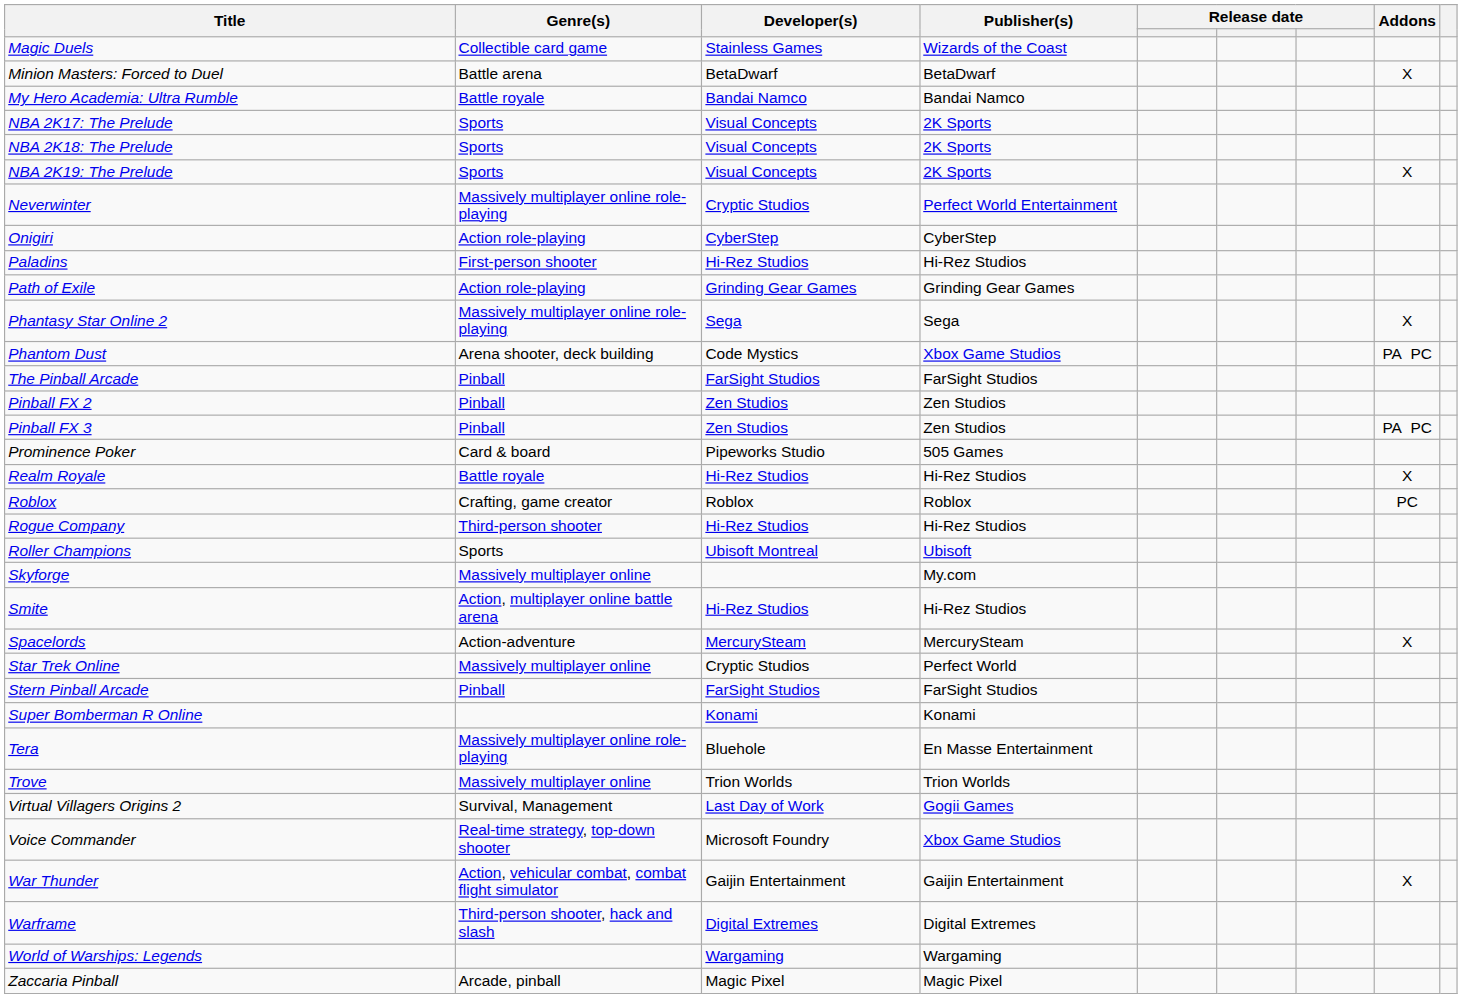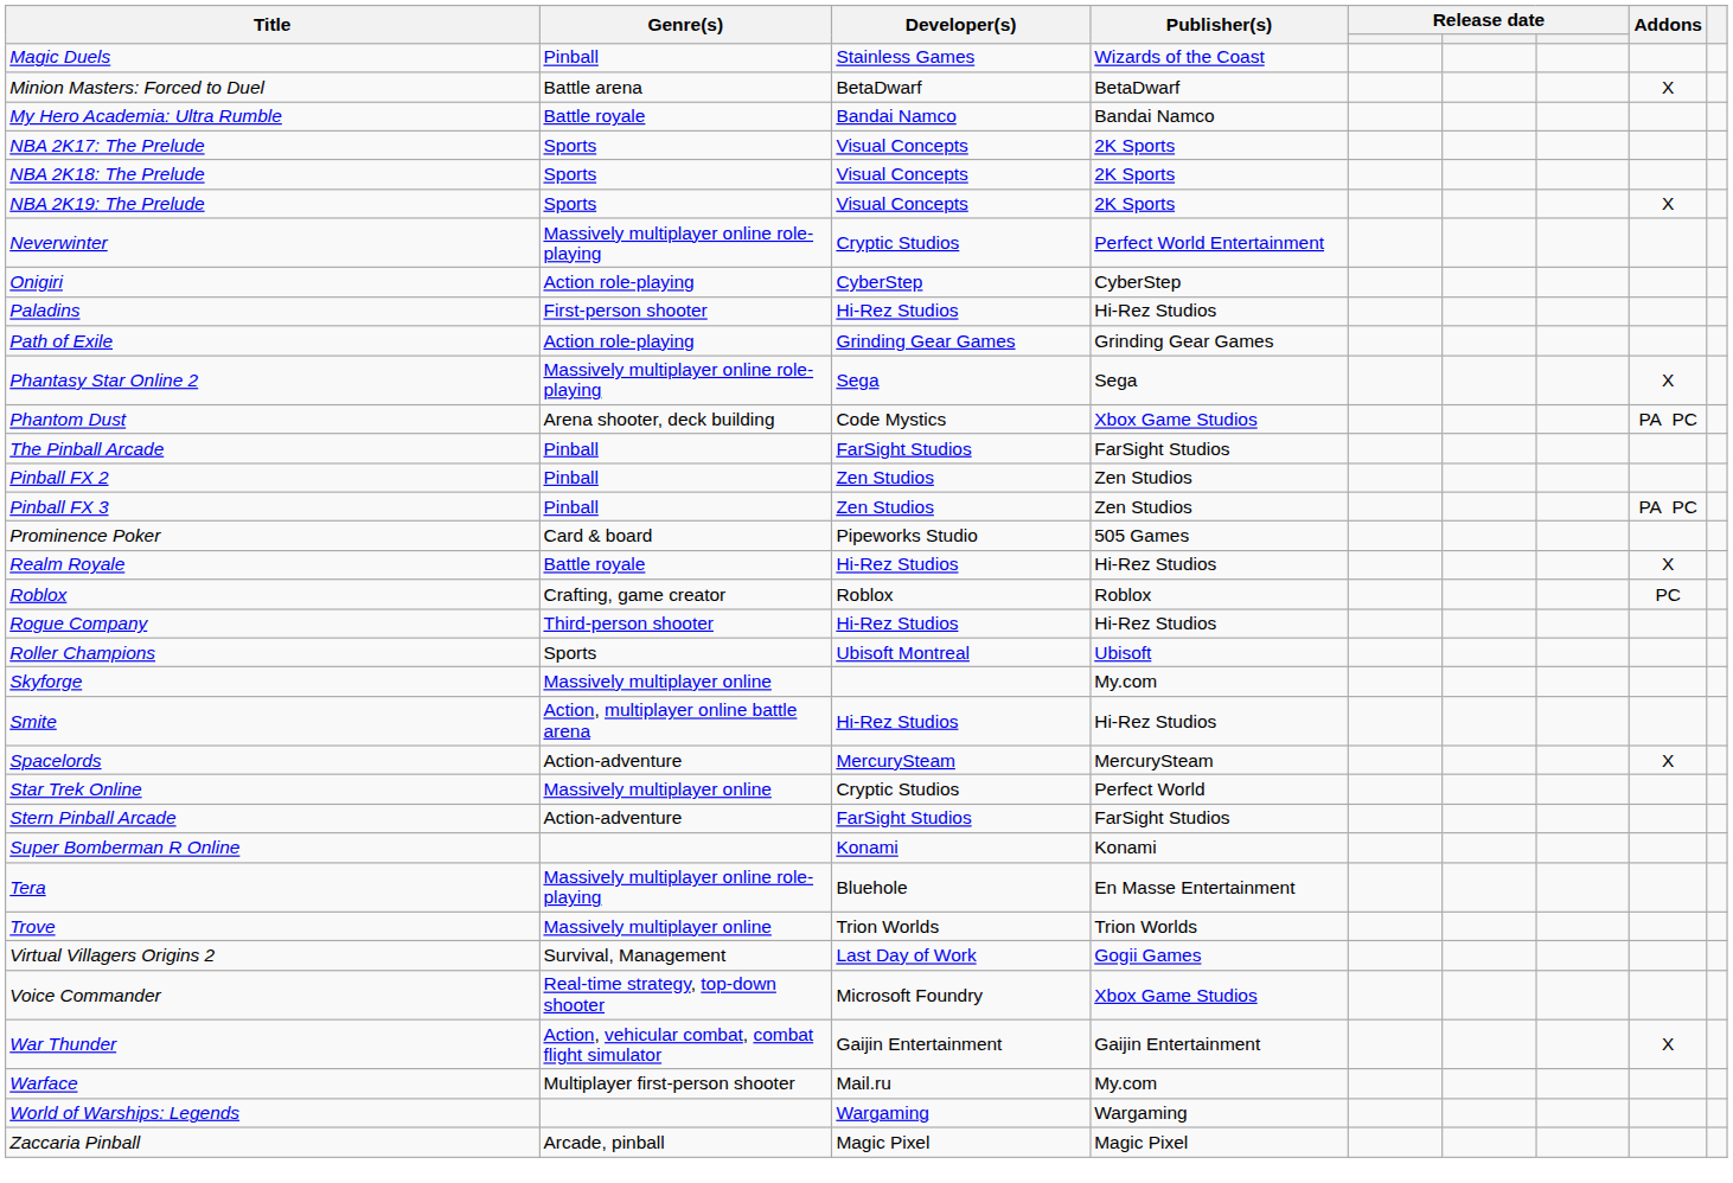 <table class="wikitable sortable" style="width:100%; font-size:84%;" id="f2plist">
 <tr>
 <th rowspan="2" style="width:31%;">Title</th>
 <th rowspan="2" style="width:17%;">Genre(s)</th>
 <th rowspan="2" style="width:15%;">Developer(s)</th>
 <th rowspan="2" style="width:15%;">Publisher(s)</th>
 <th colspan="3">Release date</th>
 <th rowspan="2" style="width:4%;">Addons</th>
 <th rowspan="2" class="unsortable"></th>
 </tr>
 <tr>
 <th></th>
 <th></th>
 <th></th>
 </tr>
 <tr>
 <td><em><a href='#'>Magic Duels</a></em></td>
-<td><a href='#'>Collectible card game</a></td>
+<td><a href='#'>Pinball</a></td>
 <td><a href='#'>Stainless Games</a></td>
 <td><a href='#'>Wizards of the Coast</a></td>
 <td></td>
 <td></td>
 <td></td>
 <td></td>
 <td></td>
 </tr>
 <tr>
 <td><em>Minion Masters: Forced to Duel</em></td>
 <td>Battle arena</td>
 <td>BetaDwarf</td>
 <td>BetaDwarf</td>
 <td></td>
 <td></td>
 <td></td>
 <td align=center><span> X </span></td>
 <td></td>
 </tr>
 <tr>
 <td><em><a href='#'>My Hero Academia: Ultra Rumble</a></em></td>
 <td><a href='#'>Battle royale</a></td>
 <td><a href='#'>Bandai Namco</a></td>
 <td>Bandai Namco</td>
 <td></td>
 <td></td>
 <td></td>
 <td></td>
 <td></td>
 </tr>
 <tr>
 <td><em><a href='#'>NBA 2K17: The Prelude</a></em></td>
 <td><a href='#'>Sports</a></td>
 <td><a href='#'>Visual Concepts</a></td>
 <td><a href='#'>2K Sports</a></td>
 <td></td>
 <td></td>
 <td></td>
 <td></td>
 <td></td>
 </tr>
 <tr>
 <td><em><a href='#'>NBA 2K18: The Prelude</a></em></td>
 <td><a href='#'>Sports</a></td>
 <td><a href='#'>Visual Concepts</a></td>
 <td><a href='#'>2K Sports</a></td>
 <td></td>
 <td></td>
 <td></td>
 <td></td>
 <td></td>
 </tr>
 <tr>
 <td><em><a href='#'>NBA 2K19: The Prelude</a></em></td>
 <td><a href='#'>Sports</a></td>
 <td><a href='#'>Visual Concepts</a></td>
 <td><a href='#'>2K Sports</a></td>
 <td></td>
 <td></td>
 <td></td>
 <td align=center><span> X </span></td>
 <td></td>
 </tr>
 <tr>
 <td><em><a href='#'>Neverwinter</a></em></td>
 <td><a href='#'>Massively multiplayer online role-playing</a></td>
 <td><a href='#'>Cryptic Studios</a></td>
 <td><a href='#'>Perfect World Entertainment</a></td>
 <td></td>
 <td></td>
 <td></td>
 <td></td>
 <td></td>
 </tr>
 <tr>
 <td><em><a href='#'>Onigiri</a></em></td>
 <td><a href='#'>Action role-playing</a></td>
 <td><a href='#'>CyberStep</a></td>
 <td>CyberStep</td>
 <td></td>
 <td></td>
 <td></td>
 <td></td>
 <td></td>
 </tr>
 <tr>
 <td><em><a href='#'>Paladins</a></em></td>
 <td><a href='#'>First-person shooter</a></td>
 <td><a href='#'>Hi-Rez Studios</a></td>
 <td>Hi-Rez Studios</td>
 <td></td>
 <td></td>
 <td></td>
 <td></td>
 <td></td>
 </tr>
 <tr>
 <td><em><a href='#'>Path of Exile</a></em></td>
 <td><a href='#'>Action role-playing</a></td>
 <td><a href='#'>Grinding Gear Games</a></td>
 <td>Grinding Gear Games</td>
 <td></td>
 <td></td>
 <td></td>
 <td></td>
 <td></td>
 </tr>
 <tr>
 <td><em><a href='#'>Phantasy Star Online 2</a></em></td>
 <td><a href='#'>Massively multiplayer online role-playing</a></td>
 <td><a href='#'>Sega</a></td>
 <td>Sega</td>
 <td></td>
 <td></td>
 <td></td>
 <td align=center><span> X </span></td>
 <td></td>
 </tr>
 <tr>
 <td><em><a href='#'>Phantom Dust</a></em></td>
 <td>Arena shooter, deck building</td>
 <td>Code Mystics</td>
 <td><a href='#'>Xbox Game Studios</a></td>
 <td></td>
 <td></td>
 <td></td>
 <td align=center><span> PA </span><span> PC </span></td>
 <td></td>
 </tr>
 <tr>
 <td data-sort-value="Pinball Arcade"><em><a href='#'>The Pinball Arcade</a></em></td>
 <td><a href='#'>Pinball</a></td>
 <td><a href='#'>FarSight Studios</a></td>
 <td>FarSight Studios</td>
 <td></td>
 <td></td>
 <td></td>
 <td></td>
 <td></td>
 </tr>
 <tr>
 <td><em><a href='#'>Pinball FX 2</a></em></td>
 <td><a href='#'>Pinball</a></td>
 <td><a href='#'>Zen Studios</a></td>
 <td>Zen Studios</td>
 <td></td>
 <td></td>
 <td></td>
 <td></td>
 <td></td>
 </tr>
 <tr>
 <td><em><a href='#'>Pinball FX 3</a></em></td>
 <td><a href='#'>Pinball</a></td>
 <td><a href='#'>Zen Studios</a></td>
 <td>Zen Studios</td>
 <td></td>
 <td></td>
 <td></td>
 <td align=center><span> PA </span><span> PC </span></td>
 <td></td>
 </tr>
 <tr>
 <td><em>Prominence Poker</em></td>
 <td>Card & board</td>
 <td>Pipeworks Studio</td>
 <td>505 Games</td>
 <td></td>
 <td></td>
 <td></td>
 <td></td>
 <td></td>
 </tr>
 <tr>
 <td><em><a href='#'>Realm Royale</a></em></td>
 <td><a href='#'>Battle royale</a></td>
 <td><a href='#'>Hi-Rez Studios</a></td>
 <td>Hi-Rez Studios</td>
 <td></td>
 <td></td>
 <td></td>
 <td align=center><span> X </span></td>
 <td></td>
 </tr>
 <tr>
 <td><em><a href='#'>Roblox</a></em></td>
 <td>Crafting, game creator</td>
 <td>Roblox</td>
 <td>Roblox</td>
 <td></td>
 <td></td>
 <td></td>
 <td align=center><span> PC </span></td>
 <td></td>
 </tr>
 <tr>
 <td><em><a href='#'>Rogue Company</a></em></td>
 <td><a href='#'>Third-person shooter</a></td>
 <td><a href='#'>Hi-Rez Studios</a></td>
 <td>Hi-Rez Studios</td>
 <td></td>
 <td></td>
 <td></td>
 <td></td>
 <td></td>
 </tr>
 <tr>
 <td><em><a href='#'>Roller Champions</a></em></td>
 <td>Sports</td>
 <td><a href='#'>Ubisoft Montreal</a></td>
 <td><a href='#'>Ubisoft</a></td>
 <td></td>
 <td></td>
 <td></td>
 <td></td>
 <td></td>
 </tr>
 <tr>
 <td><em><a href='#'>Skyforge</a></em></td>
 <td><a href='#'>Massively multiplayer online</a></td>
 <td></td>
 <td>My.com</td>
 <td></td>
 <td></td>
 <td></td>
 <td></td>
 <td></td>
 </tr>
 <tr>
 <td><em><a href='#'>Smite</a></em></td>
 <td><a href='#'>Action</a>, <a href='#'>multiplayer online battle arena</a></td>
 <td><a href='#'>Hi-Rez Studios</a></td>
 <td>Hi-Rez Studios</td>
 <td></td>
 <td></td>
 <td></td>
 <td></td>
 <td></td>
 </tr>
 <tr>
 <td><em><a href='#'>Spacelords</a></em></td>
 <td>Action-adventure</td>
 <td><a href='#'>MercurySteam</a></td>
 <td>MercurySteam</td>
 <td></td>
 <td></td>
 <td></td>
 <td align=center><span> X </span></td>
 <td></td>
 </tr>
 <tr>
 <td><em><a href='#'>Star Trek Online</a></em></td>
 <td><a href='#'>Massively multiplayer online</a></td>
 <td>Cryptic Studios</td>
 <td>Perfect World</td>
 <td></td>
 <td></td>
 <td></td>
 <td></td>
 <td></td>
 </tr>
 <tr>
 <td><em><a href='#'>Stern Pinball Arcade</a></em></td>
-<td><a href='#'>Pinball</a></td>
+<td>Action-adventure</td>
 <td><a href='#'>FarSight Studios</a></td>
 <td>FarSight Studios</td>
 <td></td>
 <td></td>
 <td></td>
 <td></td>
 <td></td>
 </tr>
 <tr>
 <td><em><a href='#'>Super Bomberman R Online</a></em></td>
 <td></td>
 <td><a href='#'>Konami</a></td>
 <td>Konami</td>
 <td></td>
 <td></td>
 <td></td>
 <td></td>
 <td></td>
 </tr>
 <tr>
 <td><em><a href='#'>Tera</a></em></td>
 <td><a href='#'>Massively multiplayer online role-playing</a></td>
 <td>Bluehole</td>
 <td>En Masse Entertainment</td>
 <td></td>
 <td></td>
 <td></td>
 <td></td>
 <td></td>
 </tr>
 <tr>
 <td><em><a href='#'>Trove</a></em></td>
 <td><a href='#'>Massively multiplayer online</a></td>
 <td>Trion Worlds</td>
 <td>Trion Worlds</td>
 <td></td>
 <td></td>
 <td></td>
 <td></td>
 <td></td>
 </tr>
 <tr>
 <td><em>Virtual Villagers Origins 2</em></td>
 <td>Survival, Management</td>
 <td><a href='#'>Last Day of Work</a></td>
 <td><a href='#'>Gogii Games</a></td>
 <td></td>
 <td></td>
 <td></td>
 <td></td>
 <td></td>
 </tr>
 <tr>
 <td><em>Voice Commander</em></td>
 <td><a href='#'>Real-time strategy</a>, <a href='#'>top-down shooter</a></td>
 <td>Microsoft Foundry</td>
 <td><a href='#'>Xbox Game Studios</a></td>
 <td></td>
 <td></td>
 <td></td>
 <td></td>
 <td align=center></td>
 </tr>
 <tr>
 <td><em><a href='#'>War Thunder</a></em></td>
 <td><a href='#'>Action</a>, <a href='#'>vehicular combat</a>, <a href='#'>combat flight simulator</a></td>
 <td>Gaijin Entertainment</td>
 <td>Gaijin Entertainment</td>
 <td></td>
 <td></td>
 <td></td>
 <td align=center><span> X </span></td>
 <td></td>
 </tr>
 <tr>
-<td><em><a href='#'>Warframe</a></em></td>
-<td><a href='#'>Third-person shooter</a>, <a href='#'>hack and slash</a></td>
-<td><a href='#'>Digital Extremes</a></td>
-<td>Digital Extremes</td>
+<td><em><a href='#'>Warface</a></em></td>
+<td>Multiplayer first-person shooter</td>
+<td>Mail.ru</td>
+<td>My.com</td>
 <td></td>
 <td></td>
 <td></td>
 <td></td>
 <td></td>
 </tr>
 <tr>
 <td><em><a href='#'>World of Warships: Legends</a></em></td>
 <td></td>
 <td><a href='#'>Wargaming</a></td>
 <td>Wargaming</td>
 <td></td>
 <td></td>
 <td></td>
 <td></td>
 <td></td>
 </tr>
 <tr>
 <td><em>Zaccaria Pinball</em></td>
 <td>Arcade, pinball</td>
 <td>Magic Pixel</td>
 <td>Magic Pixel</td>
 <td></td>
 <td></td>
 <td></td>
 <td></td>
 <td></td>
 </tr>
 </table>
